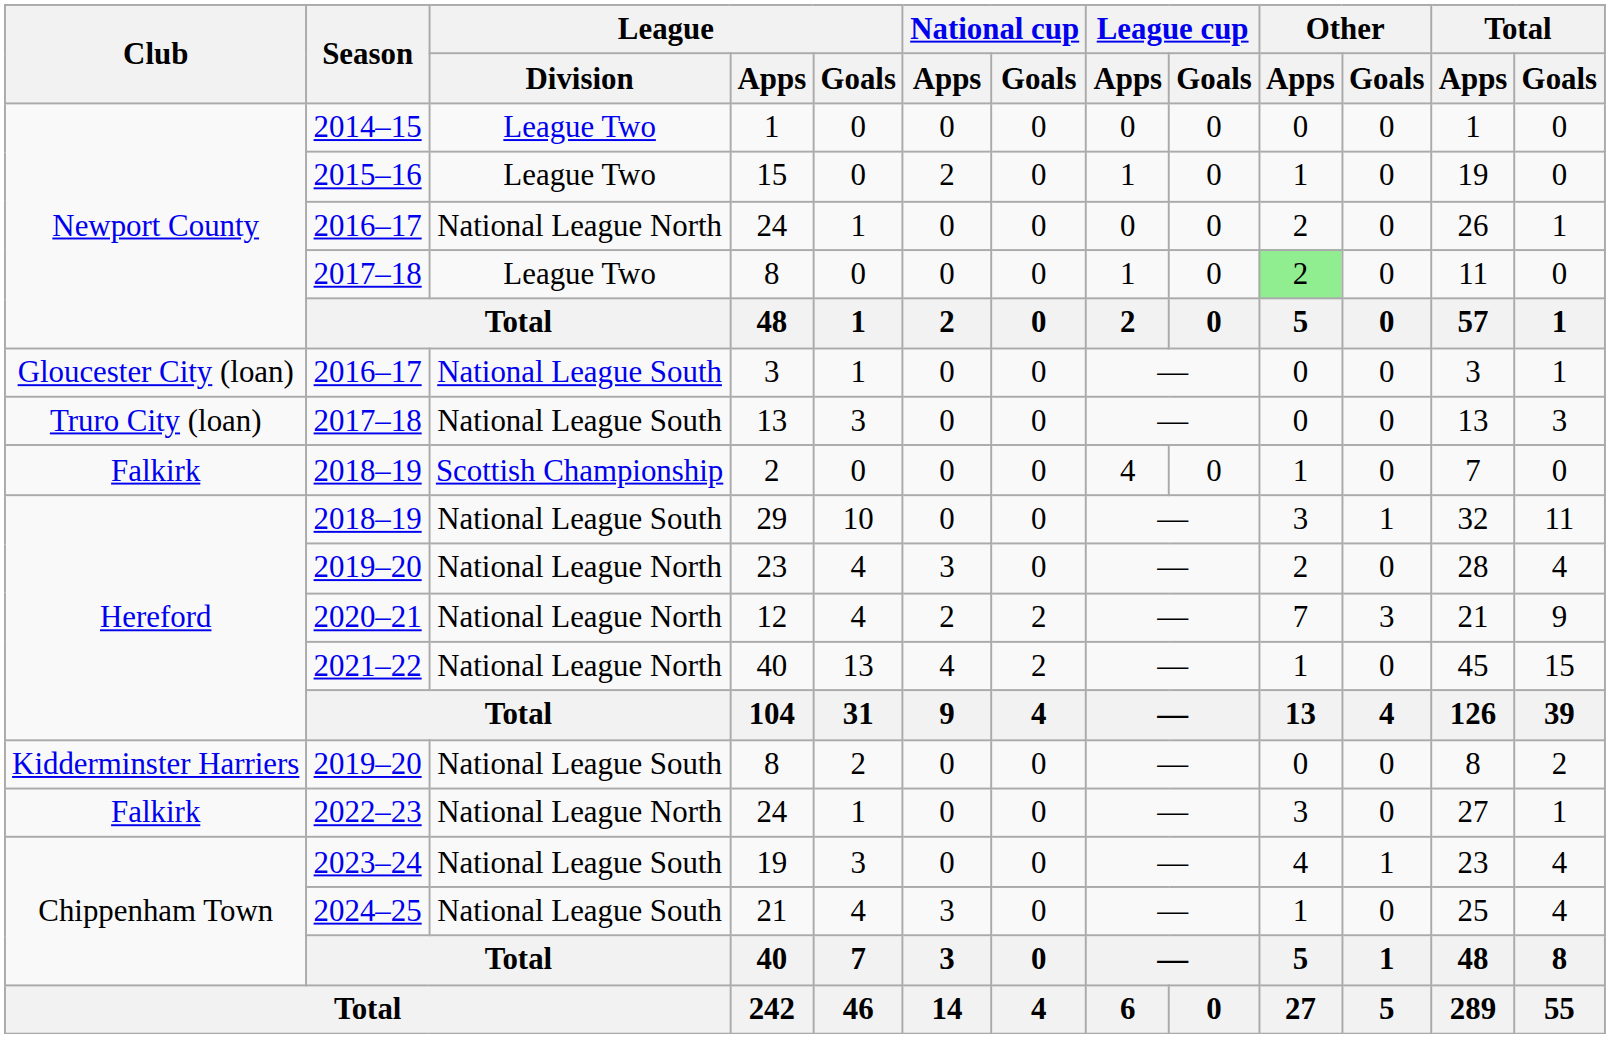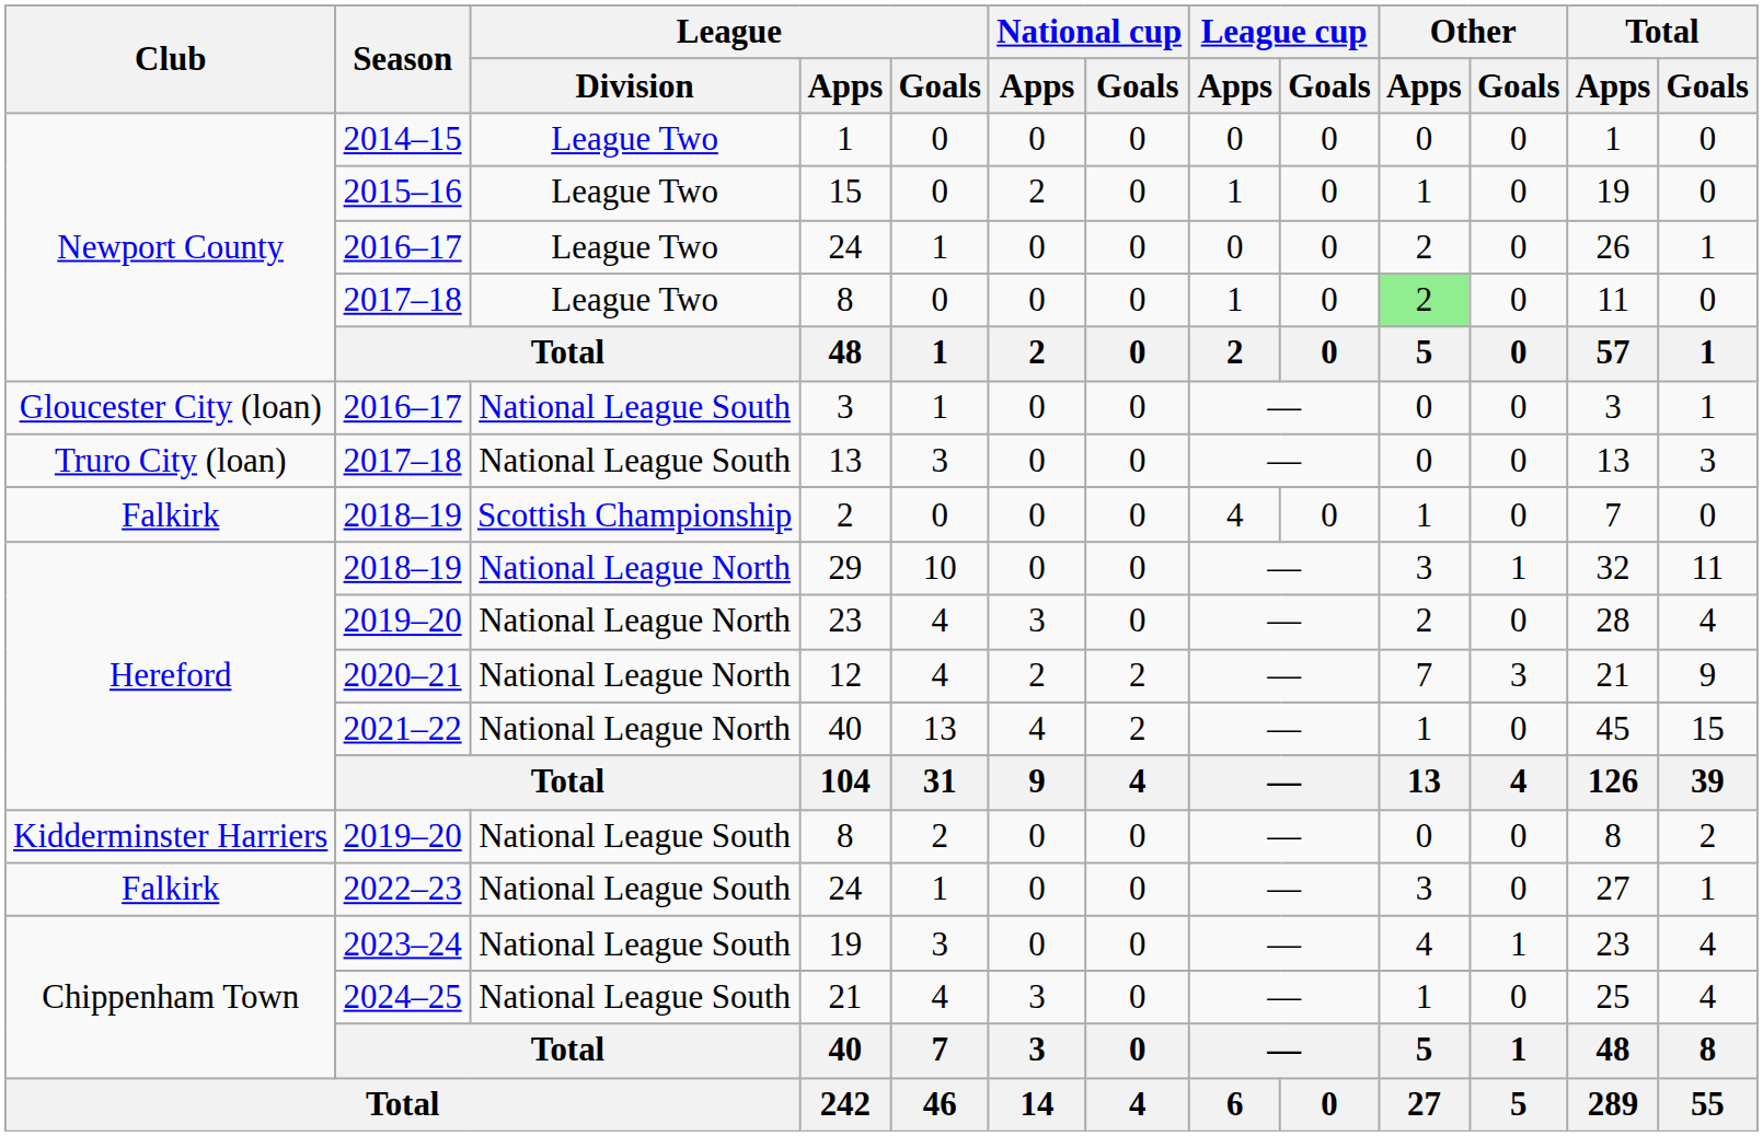 <table class="wikitable" style="text-align:center;">
 <tr>
 <th rowspan="2">Club</th>
 <th rowspan="2">Season</th>
 <th colspan="3">League</th>
 <th colspan="2"><a href='#'>National cup</a></th>
 <th colspan="2"><a href='#'>League cup</a></th>
 <th colspan="2">Other</th>
 <th colspan="2">Total</th>
 </tr>
 <tr>
 <th>Division</th>
 <th>Apps</th>
 <th>Goals</th>
 <th>Apps</th>
 <th>Goals</th>
 <th>Apps</th>
 <th>Goals</th>
 <th>Apps</th>
 <th>Goals</th>
 <th>Apps</th>
 <th>Goals</th>
 </tr>
 <tr>
 <td rowspan="5"><a href='#'>Newport County</a></td>
 <td><a href='#'>2014–15</a></td>
 <td><a href='#'>League Two</a></td>
 <td>1</td>
 <td>0</td>
 <td>0</td>
 <td>0</td>
 <td>0</td>
 <td>0</td>
 <td>0</td>
 <td>0</td>
 <td>1</td>
 <td>0</td>
 </tr>
 <tr>
 <td><a href='#'>2015–16</a></td>
 <td>League Two</td>
 <td>15</td>
 <td>0</td>
 <td>2</td>
 <td>0</td>
 <td>1</td>
 <td>0</td>
 <td>1</td>
 <td>0</td>
 <td>19</td>
 <td>0</td>
 </tr>
 <tr>
 <td><a href='#'>2016–17</a></td>
-<td>National League North</td>
+<td>League Two</td>
 <td>24</td>
 <td>1</td>
 <td>0</td>
 <td>0</td>
 <td>0</td>
 <td>0</td>
 <td>2</td>
 <td>0</td>
 <td>26</td>
 <td>1</td>
 </tr>
 <tr>
 <td><a href='#'>2017–18</a></td>
 <td>League Two</td>
 <td>8</td>
 <td>0</td>
 <td>0</td>
 <td>0</td>
 <td>1</td>
 <td>0</td>
 <td style="background: lightgreen;">2</td>
 <td>0</td>
 <td>11</td>
 <td>0</td>
 </tr>
 <tr>
 <th colspan="2">Total</th>
 <th>48</th>
 <th>1</th>
 <th>2</th>
 <th>0</th>
 <th>2</th>
 <th>0</th>
 <th>5</th>
 <th>0</th>
 <th>57</th>
 <th>1</th>
 </tr>
 <tr>
 <td><a href='#'>Gloucester City</a> (loan)</td>
 <td><a href='#'>2016–17</a></td>
 <td><a href='#'>National League South</a></td>
 <td>3</td>
 <td>1</td>
 <td>0</td>
 <td>0</td>
 <td colspan="2">—</td>
 <td>0</td>
 <td>0</td>
 <td>3</td>
 <td>1</td>
 </tr>
 <tr>
 <td><a href='#'>Truro City</a> (loan)</td>
 <td><a href='#'>2017–18</a></td>
 <td>National League South</td>
 <td>13</td>
 <td>3</td>
 <td>0</td>
 <td>0</td>
 <td colspan="2">—</td>
 <td>0</td>
 <td>0</td>
 <td>13</td>
 <td>3</td>
 </tr>
 <tr>
 <td><a href='#'>Falkirk</a></td>
 <td><a href='#'>2018–19</a></td>
 <td><a href='#'>Scottish Championship</a></td>
 <td>2</td>
 <td>0</td>
 <td>0</td>
 <td>0</td>
 <td>4</td>
 <td>0</td>
 <td>1</td>
 <td>0</td>
 <td>7</td>
 <td>0</td>
 </tr>
 <tr>
 <td rowspan=5><a href='#'>Hereford</a></td>
 <td><a href='#'>2018–19</a></td>
-<td>National League South</td>
+<td><a href='#'>National League North</a></td>
 <td>29</td>
 <td>10</td>
 <td>0</td>
 <td>0</td>
 <td colspan="2">—</td>
 <td>3</td>
 <td>1</td>
 <td>32</td>
 <td>11</td>
 </tr>
 <tr>
 <td><a href='#'>2019–20</a></td>
 <td>National League North</td>
 <td>23</td>
 <td>4</td>
 <td>3</td>
 <td>0</td>
 <td colspan="2">—</td>
 <td>2</td>
 <td>0</td>
 <td>28</td>
 <td>4</td>
 </tr>
 <tr>
 <td><a href='#'>2020–21</a></td>
 <td>National League North</td>
 <td>12</td>
 <td>4</td>
 <td>2</td>
 <td>2</td>
 <td colspan="2">—</td>
 <td>7</td>
 <td>3</td>
 <td>21</td>
 <td>9</td>
 </tr>
 <tr>
 <td><a href='#'>2021–22</a></td>
 <td>National League North</td>
 <td>40</td>
 <td>13</td>
 <td>4</td>
 <td>2</td>
 <td colspan="2">—</td>
 <td>1</td>
 <td>0</td>
 <td>45</td>
 <td>15</td>
 </tr>
 <tr>
 <th colspan="2">Total</th>
 <th>104</th>
 <th>31</th>
 <th>9</th>
 <th>4</th>
 <th colspan="2">—</th>
 <th>13</th>
 <th>4</th>
 <th>126</th>
 <th>39</th>
 </tr>
 <tr>
 <td><a href='#'>Kidderminster Harriers</a></td>
 <td><a href='#'>2019–20</a></td>
 <td>National League South</td>
 <td>8</td>
 <td>2</td>
 <td>0</td>
 <td>0</td>
 <td colspan="2">—</td>
 <td>0</td>
 <td>0</td>
 <td>8</td>
 <td>2</td>
 </tr>
 <tr>
 <td><a href='#'>Falkirk</a></td>
 <td><a href='#'>2022–23</a></td>
-<td>National League North</td>
+<td>National League South</td>
 <td>24</td>
 <td>1</td>
 <td>0</td>
 <td>0</td>
 <td colspan="2">—</td>
 <td>3</td>
 <td>0</td>
 <td>27</td>
 <td>1</td>
 </tr>
 <tr>
 <td rowspan="3">Chippenham Town</td>
 <td><a href='#'>2023–24</a></td>
 <td>National League South</td>
 <td>19</td>
 <td>3</td>
 <td>0</td>
 <td>0</td>
 <td colspan="2">—</td>
 <td>4</td>
 <td>1</td>
 <td>23</td>
 <td>4</td>
 </tr>
 <tr>
 <td><a href='#'>2024–25</a></td>
 <td>National League South</td>
 <td>21</td>
 <td>4</td>
 <td>3</td>
 <td>0</td>
 <td colspan="2">—</td>
 <td>1</td>
 <td>0</td>
 <td>25</td>
 <td>4</td>
 </tr>
 <tr>
 <th colspan="2">Total</th>
 <th>40</th>
 <th>7</th>
 <th>3</th>
 <th>0</th>
 <th colspan="2">—</th>
 <th>5</th>
 <th>1</th>
 <th>48</th>
 <th>8</th>
 </tr>
 <tr>
 <th colspan="3">Total</th>
 <th>242</th>
 <th>46</th>
 <th>14</th>
 <th>4</th>
 <th>6</th>
 <th>0</th>
 <th>27</th>
 <th>5</th>
 <th>289</th>
 <th>55</th>
 </tr>
 </table>
